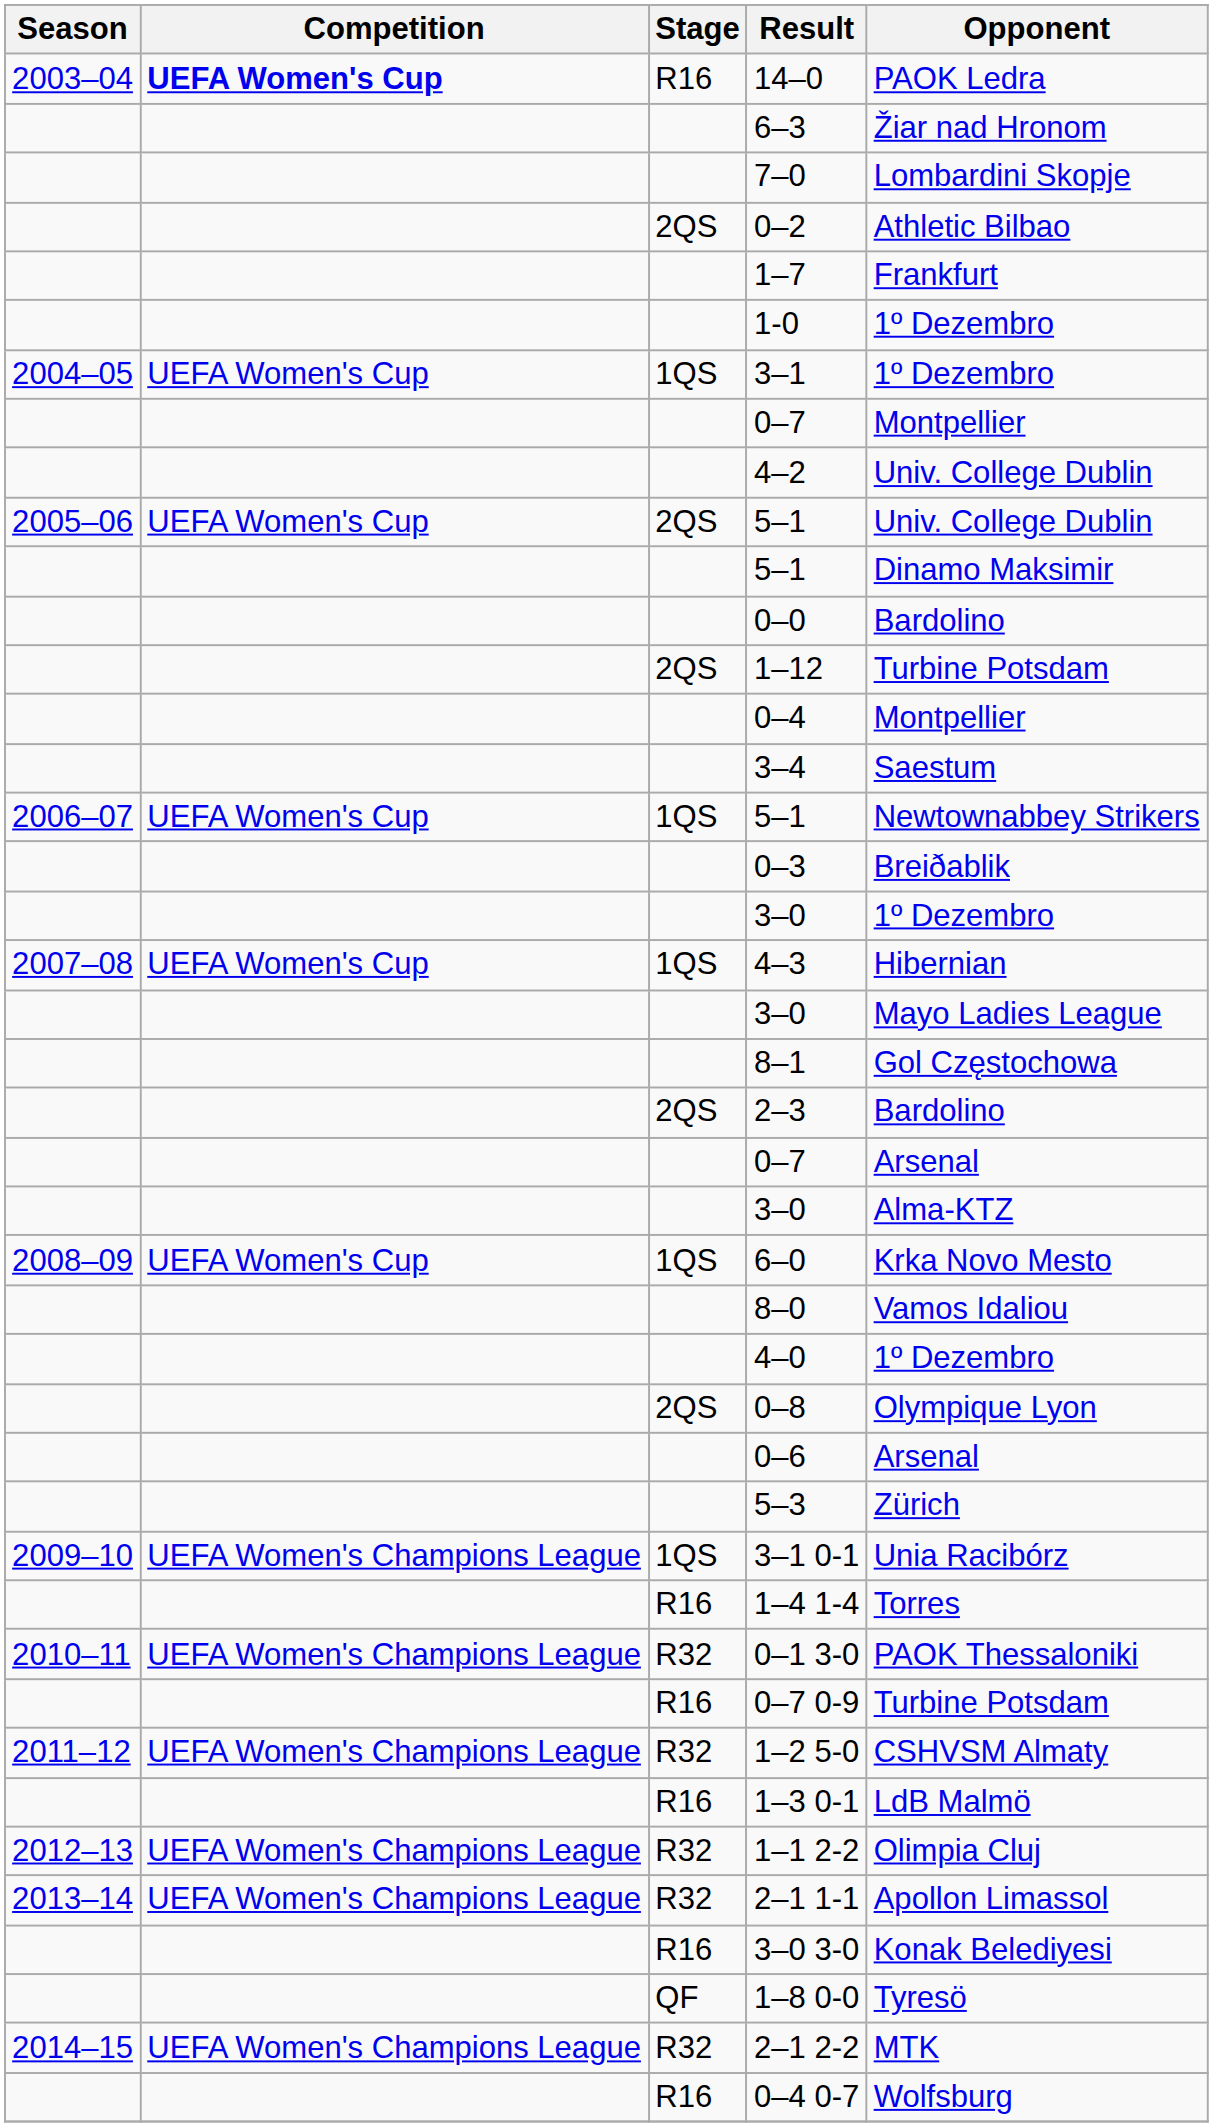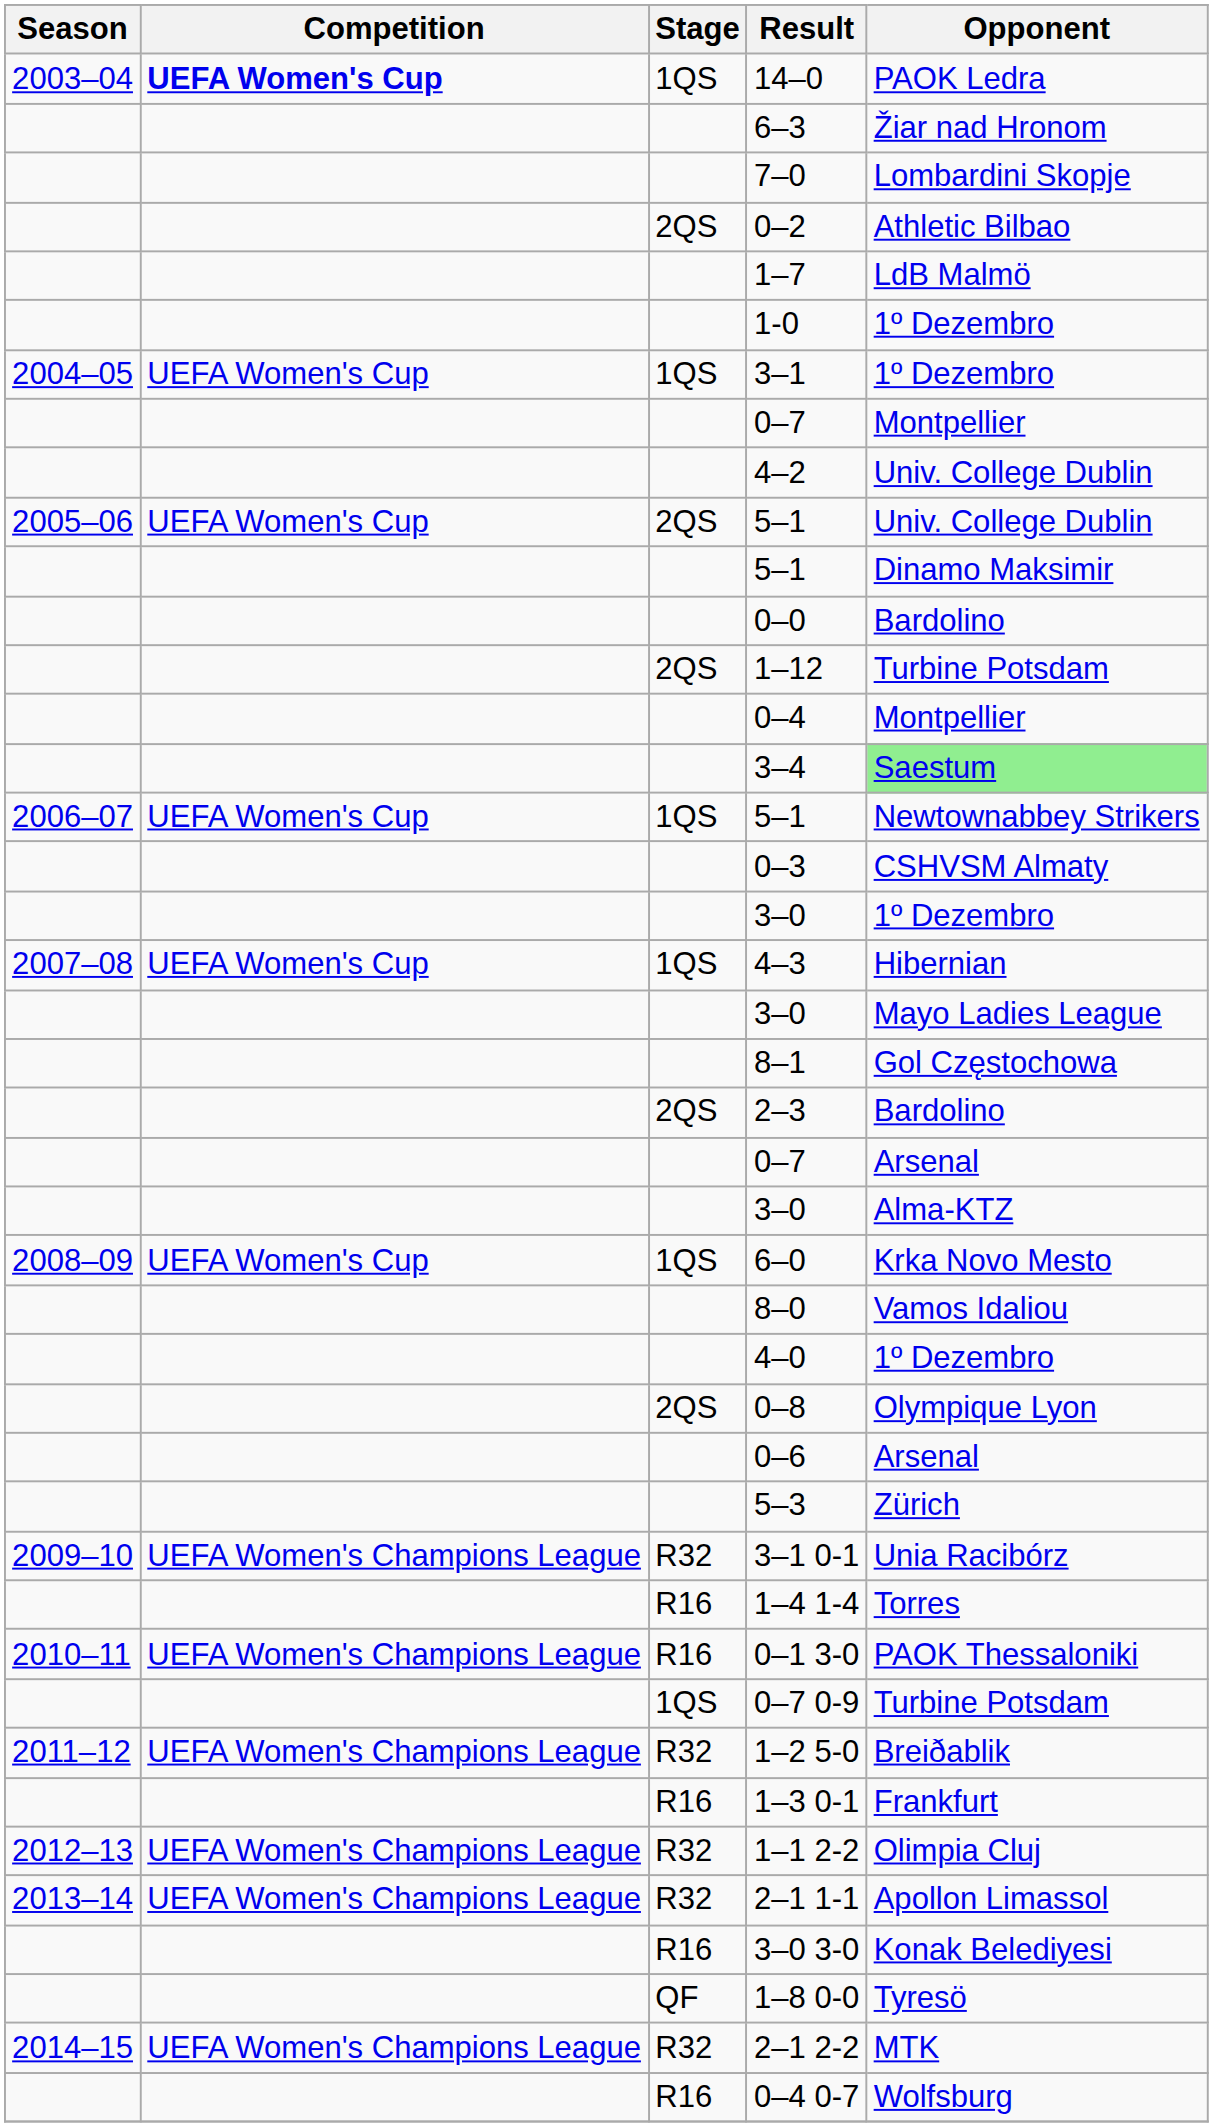 <table class="wikitable">
 <tr>
 <th>Season</th>
 <th>Competition</th>
 <th>Stage</th>
 <th>Result</th>
 <th>Opponent</th>
 </tr>
 <tr>
 <td><a href='#'>2003–04</a></td>
 <td><strong><a href='#'>UEFA Women's Cup</a></strong></td>
-<td>R16</td>
+<td>1QS</td>
 <td>14–0</td>
 <td> <a href='#'>PAOK Ledra</a></td>
 </tr>
 <tr>
 <td></td>
 <td></td>
 <td></td>
 <td>6–3</td>
 <td> <a href='#'>Žiar nad Hronom</a></td>
 </tr>
 <tr>
 <td></td>
 <td></td>
 <td></td>
 <td>7–0</td>
 <td> <a href='#'>Lombardini Skopje</a></td>
 </tr>
 <tr>
 <td></td>
 <td></td>
 <td>2QS</td>
 <td>0–2</td>
 <td> <a href='#'>Athletic Bilbao</a></td>
 </tr>
 <tr>
 <td></td>
 <td></td>
 <td></td>
 <td>1–7</td>
-<td> <a href='#'>Frankfurt</a></td>
+<td> <a href='#'>LdB Malmö</a></td>
 </tr>
 <tr>
 <td></td>
 <td></td>
 <td></td>
 <td>1-0</td>
 <td> <a href='#'>1º Dezembro</a></td>
 </tr>
 <tr>
 <td><a href='#'>2004–05</a></td>
 <td><a href='#'>UEFA Women's Cup</a></td>
 <td>1QS</td>
 <td>3–1</td>
 <td> <a href='#'>1º Dezembro</a></td>
 </tr>
 <tr>
 <td></td>
 <td></td>
 <td></td>
 <td>0–7</td>
 <td> <a href='#'>Montpellier</a></td>
 </tr>
 <tr>
 <td></td>
 <td></td>
 <td></td>
 <td>4–2</td>
 <td> <a href='#'>Univ. College Dublin</a></td>
 </tr>
 <tr>
 <td><a href='#'>2005–06</a></td>
 <td><a href='#'>UEFA Women's Cup</a></td>
 <td>2QS</td>
 <td>5–1</td>
 <td> <a href='#'>Univ. College Dublin</a></td>
 </tr>
 <tr>
 <td></td>
 <td></td>
 <td></td>
 <td>5–1</td>
 <td> <a href='#'>Dinamo Maksimir</a></td>
 </tr>
 <tr>
 <td></td>
 <td></td>
 <td></td>
 <td>0–0</td>
 <td> <a href='#'>Bardolino</a></td>
 </tr>
 <tr>
 <td></td>
 <td></td>
 <td>2QS</td>
 <td>1–12</td>
 <td> <a href='#'>Turbine Potsdam</a></td>
 </tr>
 <tr>
 <td></td>
 <td></td>
 <td></td>
 <td>0–4</td>
 <td> <a href='#'>Montpellier</a></td>
 </tr>
 <tr>
 <td></td>
 <td></td>
 <td></td>
 <td>3–4</td>
-<td> <a href='#'>Saestum</a></td>
+<td style="background: lightgreen;"> <a href='#'>Saestum</a></td>
 </tr>
 <tr>
 <td><a href='#'>2006–07</a></td>
 <td><a href='#'>UEFA Women's Cup</a></td>
 <td>1QS</td>
 <td>5–1</td>
 <td> <a href='#'>Newtownabbey Strikers</a></td>
 </tr>
 <tr>
 <td></td>
 <td></td>
 <td></td>
 <td>0–3</td>
-<td> <a href='#'>Breiðablik</a></td>
+<td> <a href='#'>CSHVSM Almaty</a></td>
 </tr>
 <tr>
 <td></td>
 <td></td>
 <td></td>
 <td>3–0</td>
 <td> <a href='#'>1º Dezembro</a></td>
 </tr>
 <tr>
 <td><a href='#'>2007–08</a></td>
 <td><a href='#'>UEFA Women's Cup</a></td>
 <td>1QS</td>
 <td>4–3</td>
 <td> <a href='#'>Hibernian</a></td>
 </tr>
 <tr>
 <td></td>
 <td></td>
 <td></td>
 <td>3–0</td>
 <td> <a href='#'>Mayo Ladies League</a></td>
 </tr>
 <tr>
 <td></td>
 <td></td>
 <td></td>
 <td>8–1</td>
 <td> <a href='#'>Gol Częstochowa</a></td>
 </tr>
 <tr>
 <td></td>
 <td></td>
 <td>2QS</td>
 <td>2–3</td>
 <td> <a href='#'>Bardolino</a></td>
 </tr>
 <tr>
 <td></td>
 <td></td>
 <td></td>
 <td>0–7</td>
 <td> <a href='#'>Arsenal</a></td>
 </tr>
 <tr>
 <td></td>
 <td></td>
 <td></td>
 <td>3–0</td>
 <td> <a href='#'>Alma-KTZ</a></td>
 </tr>
 <tr>
 <td><a href='#'>2008–09</a></td>
 <td><a href='#'>UEFA Women's Cup</a></td>
 <td>1QS</td>
 <td>6–0</td>
 <td> <a href='#'>Krka Novo Mesto</a></td>
 </tr>
 <tr>
 <td></td>
 <td></td>
 <td></td>
 <td>8–0</td>
 <td> <a href='#'>Vamos Idaliou</a></td>
 </tr>
 <tr>
 <td></td>
 <td></td>
 <td></td>
 <td>4–0</td>
 <td> <a href='#'>1º Dezembro</a></td>
 </tr>
 <tr>
 <td></td>
 <td></td>
 <td>2QS</td>
 <td>0–8</td>
 <td> <a href='#'>Olympique Lyon</a></td>
 </tr>
 <tr>
 <td></td>
 <td></td>
 <td></td>
 <td>0–6</td>
 <td> <a href='#'>Arsenal</a></td>
 </tr>
 <tr>
 <td></td>
 <td></td>
 <td></td>
 <td>5–3</td>
 <td> <a href='#'>Zürich</a></td>
 </tr>
 <tr>
 <td><a href='#'>2009–10</a></td>
 <td><a href='#'>UEFA Women's Champions League</a></td>
-<td>1QS</td>
+<td>R32</td>
 <td>3–1 0-1</td>
 <td> <a href='#'>Unia Racibórz</a></td>
 </tr>
 <tr>
 <td></td>
 <td></td>
 <td>R16</td>
 <td>1–4 1-4</td>
 <td> <a href='#'>Torres</a></td>
 </tr>
 <tr>
 <td><a href='#'>2010–11</a></td>
 <td><a href='#'>UEFA Women's Champions League</a></td>
-<td>R32</td>
+<td>R16</td>
 <td>0–1 3-0</td>
 <td> <a href='#'>PAOK Thessaloniki</a></td>
 </tr>
 <tr>
 <td></td>
 <td></td>
-<td>R16</td>
+<td>1QS</td>
 <td>0–7 0-9</td>
 <td> <a href='#'>Turbine Potsdam</a></td>
 </tr>
 <tr>
 <td><a href='#'>2011–12</a></td>
 <td><a href='#'>UEFA Women's Champions League</a></td>
 <td>R32</td>
 <td>1–2 5-0</td>
-<td> <a href='#'>CSHVSM Almaty</a></td>
+<td> <a href='#'>Breiðablik</a></td>
 </tr>
 <tr>
 <td></td>
 <td></td>
 <td>R16</td>
 <td>1–3 0-1</td>
-<td> <a href='#'>LdB Malmö</a></td>
+<td> <a href='#'>Frankfurt</a></td>
 </tr>
 <tr>
 <td><a href='#'>2012–13</a></td>
 <td><a href='#'>UEFA Women's Champions League</a></td>
 <td>R32</td>
 <td>1–1 2-2</td>
 <td> <a href='#'>Olimpia Cluj</a></td>
 </tr>
 <tr>
 <td><a href='#'>2013–14</a></td>
 <td><a href='#'>UEFA Women's Champions League</a></td>
 <td>R32</td>
 <td>2–1 1-1</td>
 <td> <a href='#'>Apollon Limassol</a></td>
 </tr>
 <tr>
 <td></td>
 <td></td>
 <td>R16</td>
 <td>3–0 3-0</td>
 <td> <a href='#'>Konak Belediyesi</a></td>
 </tr>
 <tr>
 <td></td>
 <td></td>
 <td>QF</td>
 <td>1–8 0-0</td>
 <td> <a href='#'>Tyresö</a></td>
 </tr>
 <tr>
 <td><a href='#'>2014–15</a></td>
 <td><a href='#'>UEFA Women's Champions League</a></td>
 <td>R32</td>
 <td>2–1 2-2</td>
 <td> <a href='#'>MTK</a></td>
 </tr>
 <tr>
 <td></td>
 <td></td>
 <td>R16</td>
 <td>0–4 0-7</td>
 <td> <a href='#'>Wolfsburg</a></td>
 </tr>
 <tr>
 </tr>
 </table>
